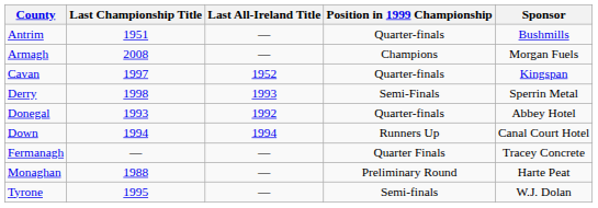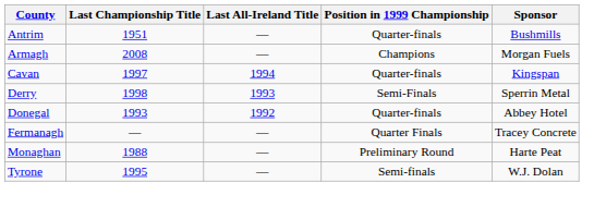 <table class="wikitable sortable" style="text-align:center">
 <tr>
 <th><a href='#'>County</a></th>
 <th>Last Championship Title</th>
 <th>Last All-Ireland Title</th>
 <th>Position in <a href='#'>1999</a> Championship</th>
 <th>Sponsor</th>
 </tr>
 <tr>
 <td style="text-align:left"> <a href='#'>Antrim</a></td>
 <td><a href='#'>1951</a></td>
 <td>—</td>
 <td>Quarter-finals</td>
 <td><a href='#'>Bushmills</a></td>
 </tr>
 <tr>
 <td style="text-align:left"> <a href='#'>Armagh</a></td>
 <td><a href='#'>2008</a></td>
 <td>—</td>
 <td>Champions</td>
 <td>Morgan Fuels</td>
 </tr>
 <tr>
 <td style="text-align:left"> <a href='#'>Cavan</a></td>
 <td><a href='#'>1997</a></td>
-<td><a href='#'>1952</a></td>
+<td><a href='#'>1994</a></td>
 <td>Quarter-finals</td>
 <td><a href='#'>Kingspan</a></td>
 </tr>
 <tr>
 <td style="text-align:left"> <a href='#'>Derry</a></td>
 <td><a href='#'>1998</a></td>
 <td><a href='#'>1993</a></td>
 <td>Semi-Finals</td>
 <td>Sperrin Metal</td>
 </tr>
 <tr>
 <td style="text-align:left"> <a href='#'>Donegal</a></td>
 <td><a href='#'>1993</a></td>
 <td><a href='#'>1992</a></td>
 <td>Quarter-finals</td>
 <td>Abbey Hotel</td>
-</tr>
-<tr>
-<td style="text-align:left"> <a href='#'>Down</a></td>
-<td><a href='#'>1994</a></td>
-<td><a href='#'>1994</a></td>
-<td>Runners Up</td>
-<td>Canal Court Hotel</td>
 </tr>
 <tr>
 <td style="text-align:left"> <a href='#'>Fermanagh</a></td>
 <td>—</td>
 <td>—</td>
 <td>Quarter Finals</td>
 <td>Tracey Concrete</td>
 </tr>
 <tr>
 <td style="text-align:left"> <a href='#'>Monaghan</a></td>
 <td><a href='#'>1988</a></td>
 <td>—</td>
 <td>Preliminary Round</td>
 <td>Harte Peat</td>
 </tr>
 <tr>
 <td style="text-align:left"> <a href='#'>Tyrone</a></td>
 <td><a href='#'>1995</a></td>
 <td>—</td>
 <td>Semi-finals</td>
 <td>W.J. Dolan</td>
 </tr>
 </table>
